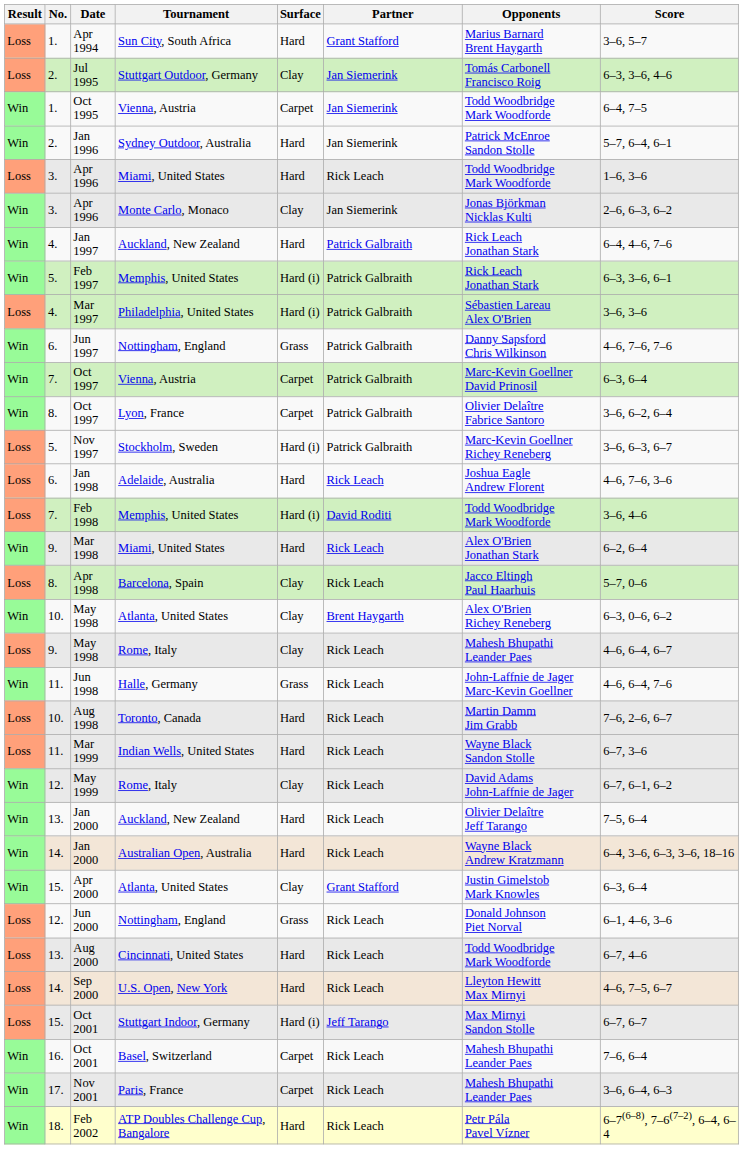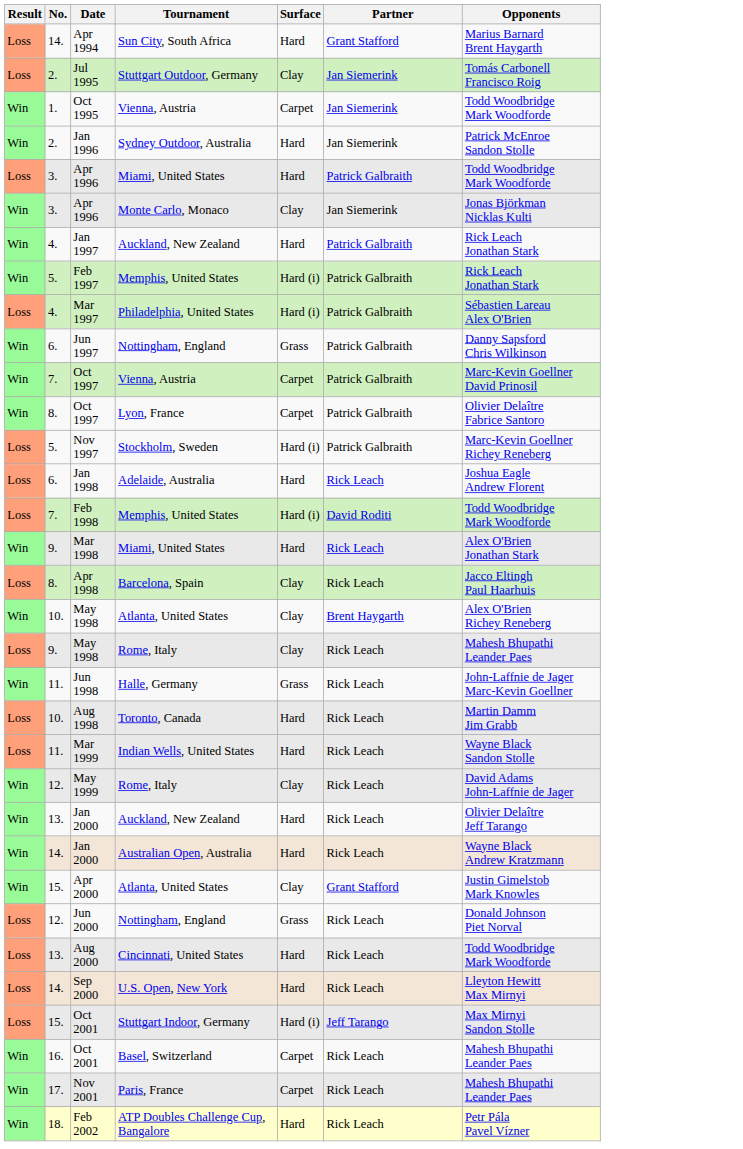 <table class="sortable wikitable">
 <tr>
 <th style="width:45px">Result</th>
 <th style="width:25px">No.</th>
 <th style="width:50px">Date</th>
 <th style="width:200px">Tournament</th>
 <th style="width:50px">Surface</th>
 <th style="width:170px">Partner</th>
 <th style="width:170px">Opponents</th>
-<th style="width:170px" class="unsortable">Score</th>
 </tr>
 <tr>
 <td style="background:#ffa07a;">Loss</td>
-<td>1.</td>
+<td>14.</td>
 <td>Apr 1994</td>
 <td><a href='#'>Sun City</a>, South Africa</td>
 <td>Hard</td>
 <td> <a href='#'>Grant Stafford</a></td>
 <td> <a href='#'>Marius Barnard</a> <br>  <a href='#'>Brent Haygarth</a></td>
-<td>3–6, 5–7</td>
 </tr>
 <tr bgcolor="#d0f0c0">
 <td style="background:#ffa07a;">Loss</td>
 <td>2.</td>
 <td>Jul 1995</td>
 <td><a href='#'>Stuttgart Outdoor</a>, Germany</td>
 <td>Clay</td>
 <td> <a href='#'>Jan Siemerink</a></td>
 <td> <a href='#'>Tomás Carbonell</a> <br>  <a href='#'>Francisco Roig</a></td>
-<td>6–3, 3–6, 4–6</td>
 </tr>
 <tr>
 <td style="background:#98fb98;">Win</td>
 <td>1.</td>
 <td>Oct 1995</td>
 <td><a href='#'>Vienna</a>, Austria</td>
 <td>Carpet</td>
 <td> <a href='#'>Jan Siemerink</a></td>
 <td> <a href='#'>Todd Woodbridge</a> <br>  <a href='#'>Mark Woodforde</a></td>
-<td>6–4, 7–5</td>
 </tr>
 <tr>
 <td style="background:#98fb98;">Win</td>
 <td>2.</td>
 <td>Jan 1996</td>
 <td><a href='#'>Sydney Outdoor</a>, Australia</td>
 <td>Hard</td>
 <td> Jan Siemerink</td>
 <td> <a href='#'>Patrick McEnroe</a> <br>  <a href='#'>Sandon Stolle</a></td>
-<td>5–7, 6–4, 6–1</td>
 </tr>
 <tr style="background:#e9e9e9;">
 <td style="background:#ffa07a;">Loss</td>
 <td>3.</td>
 <td>Apr 1996</td>
 <td><a href='#'>Miami</a>, United States</td>
 <td>Hard</td>
-<td> Rick Leach</td>
+<td> <a href='#'>Patrick Galbraith</a></td>
 <td> <a href='#'>Todd Woodbridge</a> <br>  <a href='#'>Mark Woodforde</a></td>
-<td>1–6, 3–6</td>
 </tr>
 <tr style="background:#e9e9e9;">
 <td style="background:#98fb98;">Win</td>
 <td>3.</td>
 <td>Apr 1996</td>
 <td><a href='#'>Monte Carlo</a>, Monaco</td>
 <td>Clay</td>
 <td> Jan Siemerink</td>
 <td> <a href='#'>Jonas Björkman</a> <br>  <a href='#'>Nicklas Kulti</a></td>
-<td>2–6, 6–3, 6–2</td>
 </tr>
 <tr>
 <td style="background:#98fb98;">Win</td>
 <td>4.</td>
 <td>Jan 1997</td>
 <td><a href='#'>Auckland</a>, New Zealand</td>
 <td>Hard</td>
 <td> <a href='#'>Patrick Galbraith</a></td>
 <td> <a href='#'>Rick Leach</a> <br>  <a href='#'>Jonathan Stark</a></td>
-<td>6–4, 4–6, 7–6</td>
 </tr>
 <tr bgcolor="#d0f0c0">
 <td style="background:#98fb98;">Win</td>
 <td>5.</td>
 <td>Feb 1997</td>
 <td><a href='#'>Memphis</a>, United States</td>
 <td>Hard (i)</td>
 <td> Patrick Galbraith</td>
 <td> <a href='#'>Rick Leach</a> <br>  <a href='#'>Jonathan Stark</a></td>
-<td>6–3, 3–6, 6–1</td>
 </tr>
 <tr bgcolor="#d0f0c0">
 <td style="background:#ffa07a;">Loss</td>
 <td>4.</td>
 <td>Mar 1997</td>
 <td><a href='#'>Philadelphia</a>, United States</td>
 <td>Hard (i)</td>
 <td> Patrick Galbraith</td>
 <td> <a href='#'>Sébastien Lareau</a> <br>  <a href='#'>Alex O'Brien</a></td>
-<td>3–6, 3–6</td>
 </tr>
 <tr>
 <td style="background:#98fb98;">Win</td>
 <td>6.</td>
 <td>Jun 1997</td>
 <td><a href='#'>Nottingham</a>, England</td>
 <td>Grass</td>
 <td> Patrick Galbraith</td>
 <td> <a href='#'>Danny Sapsford</a> <br>  <a href='#'>Chris Wilkinson</a></td>
-<td>4–6, 7–6, 7–6</td>
 </tr>
 <tr bgcolor="#d0f0c0">
 <td style="background:#98fb98;">Win</td>
 <td>7.</td>
 <td>Oct 1997</td>
 <td><a href='#'>Vienna</a>, Austria</td>
 <td>Carpet</td>
 <td> Patrick Galbraith</td>
 <td> <a href='#'>Marc-Kevin Goellner</a> <br>  <a href='#'>David Prinosil</a></td>
-<td>6–3, 6–4</td>
 </tr>
 <tr>
 <td style="background:#98fb98;">Win</td>
 <td>8.</td>
 <td>Oct 1997</td>
 <td><a href='#'>Lyon</a>, France</td>
 <td>Carpet</td>
 <td> Patrick Galbraith</td>
 <td> <a href='#'>Olivier Delaître</a> <br>  <a href='#'>Fabrice Santoro</a></td>
-<td>3–6, 6–2, 6–4</td>
 </tr>
 <tr>
 <td style="background:#ffa07a;">Loss</td>
 <td>5.</td>
 <td>Nov 1997</td>
 <td><a href='#'>Stockholm</a>, Sweden</td>
 <td>Hard (i)</td>
 <td> Patrick Galbraith</td>
 <td> <a href='#'>Marc-Kevin Goellner</a> <br>  <a href='#'>Richey Reneberg</a></td>
-<td>3–6, 6–3, 6–7</td>
 </tr>
 <tr>
 <td style="background:#ffa07a;">Loss</td>
 <td>6.</td>
 <td>Jan 1998</td>
 <td><a href='#'>Adelaide</a>, Australia</td>
 <td>Hard</td>
 <td> <a href='#'>Rick Leach</a></td>
 <td> <a href='#'>Joshua Eagle</a> <br>  <a href='#'>Andrew Florent</a></td>
-<td>4–6, 7–6, 3–6</td>
 </tr>
 <tr bgcolor="#d0f0c0">
 <td style="background:#ffa07a;">Loss</td>
 <td>7.</td>
 <td>Feb 1998</td>
 <td><a href='#'>Memphis</a>, United States</td>
 <td>Hard (i)</td>
 <td> <a href='#'>David Roditi</a></td>
 <td> <a href='#'>Todd Woodbridge</a> <br>  <a href='#'>Mark Woodforde</a></td>
-<td>3–6, 4–6</td>
 </tr>
 <tr style="background:#e9e9e9;">
 <td style="background:#98fb98;">Win</td>
 <td>9.</td>
 <td>Mar 1998</td>
 <td><a href='#'>Miami</a>, United States</td>
 <td>Hard</td>
 <td> <a href='#'>Rick Leach</a></td>
 <td> <a href='#'>Alex O'Brien</a> <br>  <a href='#'>Jonathan Stark</a></td>
-<td>6–2, 6–4</td>
 </tr>
 <tr bgcolor="#d0f0c0">
 <td style="background:#ffa07a;">Loss</td>
 <td>8.</td>
 <td>Apr 1998</td>
 <td><a href='#'>Barcelona</a>, Spain</td>
 <td>Clay</td>
 <td> Rick Leach</td>
 <td> <a href='#'>Jacco Eltingh</a> <br>  <a href='#'>Paul Haarhuis</a></td>
-<td>5–7, 0–6</td>
 </tr>
 <tr>
 <td style="background:#98fb98;">Win</td>
 <td>10.</td>
 <td>May 1998</td>
 <td><a href='#'>Atlanta</a>, United States</td>
 <td>Clay</td>
 <td> <a href='#'>Brent Haygarth</a></td>
 <td> <a href='#'>Alex O'Brien</a> <br>  <a href='#'>Richey Reneberg</a></td>
-<td>6–3, 0–6, 6–2</td>
 </tr>
 <tr style="background:#e9e9e9;">
 <td style="background:#ffa07a;">Loss</td>
 <td>9.</td>
 <td>May 1998</td>
 <td><a href='#'>Rome</a>, Italy</td>
 <td>Clay</td>
 <td> Rick Leach</td>
 <td> <a href='#'>Mahesh Bhupathi</a> <br>  <a href='#'>Leander Paes</a></td>
-<td>4–6, 6–4, 6–7</td>
 </tr>
 <tr>
 <td style="background:#98fb98;">Win</td>
 <td>11.</td>
 <td>Jun 1998</td>
 <td><a href='#'>Halle</a>, Germany</td>
 <td>Grass</td>
 <td> Rick Leach</td>
 <td> <a href='#'>John-Laffnie de Jager</a> <br>  <a href='#'>Marc-Kevin Goellner</a></td>
-<td>4–6, 6–4, 7–6</td>
 </tr>
 <tr style="background:#e9e9e9;">
 <td style="background:#ffa07a;">Loss</td>
 <td>10.</td>
 <td>Aug 1998</td>
 <td><a href='#'>Toronto</a>, Canada</td>
 <td>Hard</td>
 <td> Rick Leach</td>
 <td> <a href='#'>Martin Damm</a> <br>  <a href='#'>Jim Grabb</a></td>
-<td>7–6, 2–6, 6–7</td>
 </tr>
 <tr style="background:#e9e9e9;">
 <td style="background:#ffa07a;">Loss</td>
 <td>11.</td>
 <td>Mar 1999</td>
 <td><a href='#'>Indian Wells</a>, United States</td>
 <td>Hard</td>
 <td> Rick Leach</td>
 <td> <a href='#'>Wayne Black</a> <br>  <a href='#'>Sandon Stolle</a></td>
-<td>6–7, 3–6</td>
 </tr>
 <tr style="background:#e9e9e9;">
 <td style="background:#98fb98;">Win</td>
 <td>12.</td>
 <td>May 1999</td>
 <td><a href='#'>Rome</a>, Italy</td>
 <td>Clay</td>
 <td> Rick Leach</td>
 <td> <a href='#'>David Adams</a> <br>  <a href='#'>John-Laffnie de Jager</a></td>
-<td>6–7, 6–1, 6–2</td>
 </tr>
 <tr>
 <td style="background:#98fb98;">Win</td>
 <td>13.</td>
 <td>Jan 2000</td>
 <td><a href='#'>Auckland</a>, New Zealand</td>
 <td>Hard</td>
 <td> Rick Leach</td>
 <td> <a href='#'>Olivier Delaître</a> <br>  <a href='#'>Jeff Tarango</a></td>
-<td>7–5, 6–4</td>
 </tr>
 <tr style="background:#f3e6d7;">
 <td style="background:#98fb98;">Win</td>
 <td>14.</td>
 <td>Jan 2000</td>
 <td><a href='#'>Australian Open</a>, Australia</td>
 <td>Hard</td>
 <td> Rick Leach</td>
 <td> <a href='#'>Wayne Black</a> <br>  <a href='#'>Andrew Kratzmann</a></td>
-<td>6–4, 3–6, 6–3, 3–6, 18–16</td>
 </tr>
 <tr>
 <td style="background:#98fb98;">Win</td>
 <td>15.</td>
 <td>Apr 2000</td>
 <td><a href='#'>Atlanta</a>, United States</td>
 <td>Clay</td>
 <td> <a href='#'>Grant Stafford</a></td>
 <td> <a href='#'>Justin Gimelstob</a> <br>  <a href='#'>Mark Knowles</a></td>
-<td>6–3, 6–4</td>
 </tr>
 <tr>
 <td style="background:#ffa07a;">Loss</td>
 <td>12.</td>
 <td>Jun 2000</td>
 <td><a href='#'>Nottingham</a>, England</td>
 <td>Grass</td>
 <td> Rick Leach</td>
 <td> <a href='#'>Donald Johnson</a> <br>  <a href='#'>Piet Norval</a></td>
-<td>6–1, 4–6, 3–6</td>
 </tr>
 <tr style="background:#e9e9e9;">
 <td style="background:#ffa07a;">Loss</td>
 <td>13.</td>
 <td>Aug 2000</td>
 <td><a href='#'>Cincinnati</a>, United States</td>
 <td>Hard</td>
 <td> Rick Leach</td>
 <td> <a href='#'>Todd Woodbridge</a> <br>  <a href='#'>Mark Woodforde</a></td>
-<td>6–7, 4–6</td>
 </tr>
 <tr style="background:#f3e6d7;">
 <td style="background:#ffa07a;">Loss</td>
 <td>14.</td>
 <td>Sep 2000</td>
 <td><a href='#'>U.S. Open</a>, <a href='#'>New York</a></td>
 <td>Hard</td>
 <td> Rick Leach</td>
 <td> <a href='#'>Lleyton Hewitt</a> <br>  <a href='#'>Max Mirnyi</a></td>
-<td>4–6, 7–5, 6–7</td>
 </tr>
 <tr style="background:#e9e9e9;">
 <td style="background:#ffa07a;">Loss</td>
 <td>15.</td>
 <td>Oct 2001</td>
 <td><a href='#'>Stuttgart Indoor</a>, Germany</td>
 <td>Hard (i)</td>
 <td> <a href='#'>Jeff Tarango</a></td>
 <td> <a href='#'>Max Mirnyi</a> <br>  <a href='#'>Sandon Stolle</a></td>
-<td>6–7, 6–7</td>
 </tr>
 <tr>
 <td style="background:#98fb98;">Win</td>
 <td>16.</td>
 <td>Oct 2001</td>
 <td><a href='#'>Basel</a>, Switzerland</td>
 <td>Carpet</td>
 <td> Rick Leach</td>
 <td> <a href='#'>Mahesh Bhupathi</a> <br>  <a href='#'>Leander Paes</a></td>
-<td>7–6, 6–4</td>
 </tr>
 <tr style="background:#e9e9e9;">
 <td style="background:#98fb98;">Win</td>
 <td>17.</td>
 <td>Nov 2001</td>
 <td><a href='#'>Paris</a>, France</td>
 <td>Carpet</td>
 <td> Rick Leach</td>
 <td> <a href='#'>Mahesh Bhupathi</a> <br>  <a href='#'>Leander Paes</a></td>
-<td>3–6, 6–4, 6–3</td>
 </tr>
 <tr bgcolor="ffffcc">
 <td style="background:#98fb98;">Win</td>
 <td>18.</td>
 <td>Feb 2002</td>
 <td><a href='#'>ATP Doubles Challenge Cup</a>, <a href='#'>Bangalore</a></td>
 <td>Hard</td>
 <td> Rick Leach</td>
 <td> <a href='#'>Petr Pála</a> <br>  <a href='#'>Pavel Vízner</a></td>
-<td>6–7<sup>(6–8)</sup>, 7–6<sup>(7–2)</sup>, 6–4, 6–4</td>
 </tr>
 </table>
